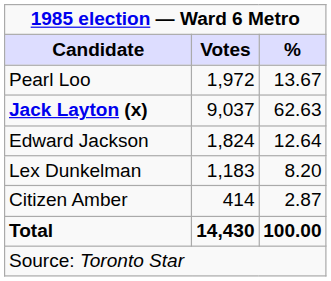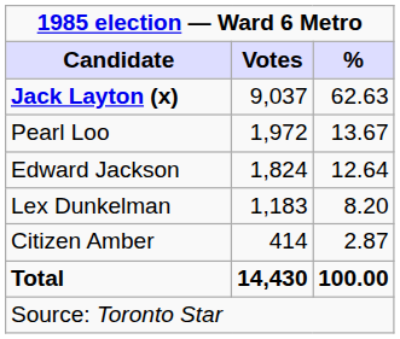 <table class="wikitable sortable">
 <tr>
 <td colspan="3" style="text-align:center;"><strong><a href='#'>1985 election</a> — Ward 6 Metro</strong></td>
 </tr>
 <tr>
 <th style="background:#ddf; width:150px;">Candidate</th>
 <th style="background:#ddf;">Votes</th>
 <th style="background:#ddf;">%</th>
 </tr>
 <tr>
+<td><strong><a href='#'>Jack Layton</a></strong> <strong>(x)</strong></td>
+<td align="right">9,037</td>
+<td align="right">62.63</td>
+</tr>
+<tr>
 <td>Pearl Loo</td>
 <td align="right">1,972</td>
 <td align="right">13.67</td>
-</tr>
-<tr>
-<td><strong><a href='#'>Jack Layton</a></strong> <strong>(x)</strong></td>
-<td align="right">9,037</td>
-<td align="right">62.63</td>
 </tr>
 <tr>
 <td>Edward Jackson</td>
 <td align="right">1,824</td>
 <td align="right">12.64</td>
 </tr>
 <tr>
 <td>Lex Dunkelman</td>
 <td align="right">1,183</td>
 <td align="right">8.20</td>
 </tr>
 <tr>
 <td>Citizen Amber</td>
 <td align="right">414</td>
 <td align="right">2.87</td>
 </tr>
 <tr>
 <td><strong>Total</strong></td>
 <td align="right"><strong>14,430</strong></td>
 <td align="right"><strong>100.00</strong></td>
 </tr>
 <tr>
 <td colspan="3">Source: <em>Toronto Star</em></td>
 </tr>
 </table>
